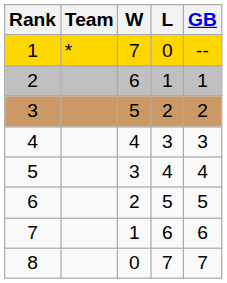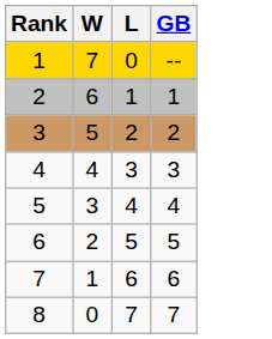 <table class="wikitable" align="center"|>
 <tr>
 <th>Rank</th>
-<th>Team</th>
 <th width=20px>W</th>
 <th width=20px>L</th>
 <th width=20px><a href='#'>GB</a></th>
 </tr>
 <tr align="center" bgcolor="gold">
 <td>1</td>
-<td align="left">*</td>
 <td>7</td>
 <td>0</td>
 <td>--</td>
 </tr>
 <tr align="center" bgcolor="silver">
 <td>2</td>
-<td align="left"></td>
 <td>6</td>
 <td>1</td>
 <td>1</td>
 </tr>
 <tr align="center" bgcolor="CC9966">
 <td>3</td>
-<td align="left"></td>
 <td>5</td>
 <td>2</td>
 <td>2</td>
 </tr>
 <tr align="center">
 <td>4</td>
-<td align="left"></td>
 <td>4</td>
 <td>3</td>
 <td>3</td>
 </tr>
 <tr align="center">
 <td>5</td>
-<td align="left"></td>
 <td>3</td>
 <td>4</td>
 <td>4</td>
 </tr>
 <tr align="center">
 <td>6</td>
-<td align="left"></td>
 <td>2</td>
 <td>5</td>
 <td>5</td>
 </tr>
 <tr align="center">
 <td>7</td>
-<td align="left"></td>
 <td>1</td>
 <td>6</td>
 <td>6</td>
 </tr>
 <tr align="center">
 <td>8</td>
-<td align="left"></td>
 <td>0</td>
 <td>7</td>
 <td>7</td>
 </tr>
 </table>
